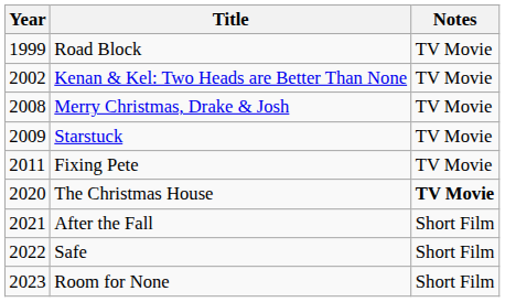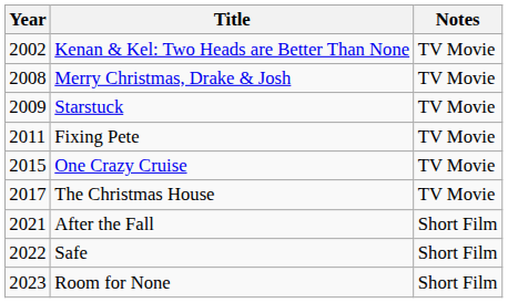 <table class="wikitable">
 <tr>
 <th>Year</th>
 <th>Title</th>
 <th>Notes</th>
-</tr>
-<tr>
-<td>1999</td>
-<td>Road Block</td>
-<td>TV Movie</td>
 </tr>
 <tr>
 <td>2002</td>
 <td><a href='#'>Kenan & Kel: Two Heads are Better Than None</a></td>
 <td>TV Movie</td>
 </tr>
 <tr>
 <td>2008</td>
 <td><a href='#'>Merry Christmas, Drake & Josh</a></td>
 <td>TV Movie</td>
 </tr>
 <tr>
 <td>2009</td>
 <td><a href='#'>Starstuck</a></td>
 <td>TV Movie</td>
 </tr>
 <tr>
 <td>2011</td>
 <td>Fixing Pete</td>
 <td>TV Movie</td>
 </tr>
 <tr>
-<td>2020</td>
+<td>2015</td>
+<td><a href='#'>One Crazy Cruise</a></td>
+<td>TV Movie</td>
+</tr>
+<tr>
+<td>2017</td>
 <td>The Christmas House</td>
-<td><strong>TV Movie</strong></td>
+<td>TV Movie</td>
 </tr>
 <tr>
 <td>2021</td>
 <td>After the Fall</td>
 <td>Short Film</td>
 </tr>
 <tr>
 <td>2022</td>
 <td>Safe</td>
 <td>Short Film</td>
 </tr>
 <tr>
 <td>2023</td>
 <td>Room for None</td>
 <td>Short Film</td>
 </tr>
 </table>
